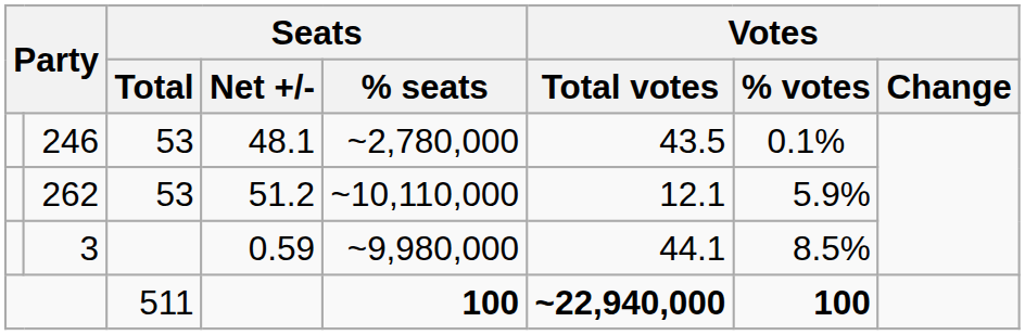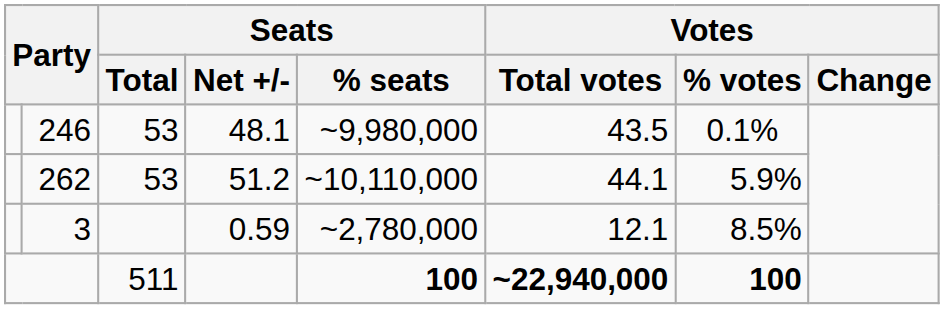 <table class="wikitable sortable" style="text-align:right; font-size:95%;">
 <tr>
 <th colspan="2" rowspan="2">Party</th>
 <th colspan="3">Seats</th>
 <th colspan="3">Votes</th>
 </tr>
 <tr>
 <th>Total</th>
 <th>Net +/-</th>
 <th>% seats</th>
 <th>Total votes</th>
 <th>% votes</th>
 <th>Change</th>
 </tr>
 <tr>
 <td></td>
 <td align="right">246</td>
 <td align="right">53</td>
 <td align="right">48.1</td>
-<td align="right">~2,780,000</td>
+<td align="right">~9,980,000</td>
 <td align="right">43.5</td>
 <td style="text-align:center"> 0.1%</td>
 </tr>
 <tr>
 <td></td>
 <td align="right">262</td>
 <td align="right">53</td>
 <td align="right">51.2</td>
 <td align="right">~10,110,000</td>
-<td align="right">12.1</td>
+<td align="right">44.1</td>
 <td> 5.9%</td>
 </tr>
 <tr>
 <td></td>
 <td align="right">3</td>
 <td align="right"></td>
 <td align="right">0.59</td>
-<td align="right">~9,980,000</td>
-<td align="right">44.1</td>
+<td align="right">~2,780,000</td>
+<td align="right">12.1</td>
 <td> 8.5%</td>
 </tr>
 <tr>
 <td colspan="2" style="text-align:right"></td>
 <td align="right">511</td>
 <td></td>
 <td align="right"><strong>100</strong></td>
 <td align="right"><strong>~22,940,000</strong></td>
 <td align="right"><strong>100</strong></td>
 <td></td>
 </tr>
 </table>
